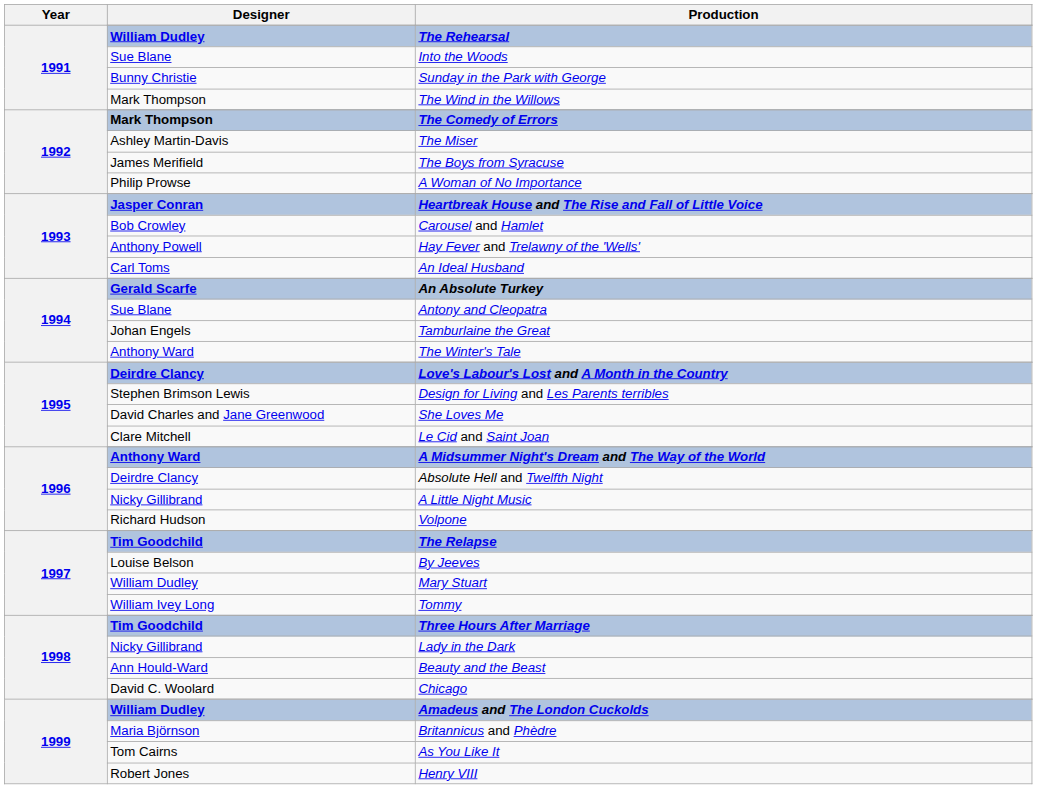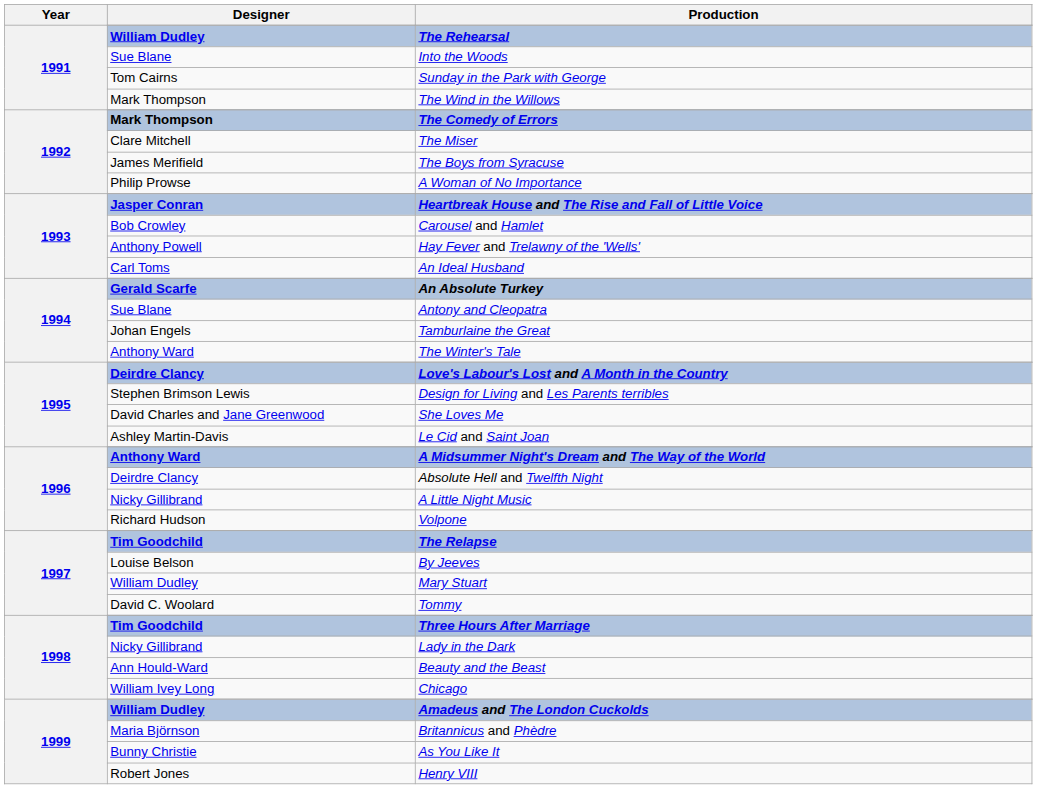 <table class="wikitable" style="width:98%;">
 <tr style="background:#bebebe;">
 <th style="width:10%;">Year</th>
 <th style="width:30%;">Designer</th>
 <th style="width:60%;">Production</th>
 </tr>
 <tr>
 <th rowspan="5" align="center"><a href='#'>1991</a></th>
 </tr>
 <tr style="background:#B0C4DE">
 <td><strong><a href='#'>William Dudley</a></strong></td>
 <td><strong><em><a href='#'>The Rehearsal</a></em></strong></td>
 </tr>
 <tr>
 <td><a href='#'>Sue Blane</a></td>
 <td><em><a href='#'>Into the Woods</a></em></td>
 </tr>
 <tr>
-<td><a href='#'>Bunny Christie</a></td>
+<td>Tom Cairns</td>
 <td><em><a href='#'>Sunday in the Park with George</a></em></td>
 </tr>
 <tr>
 <td>Mark Thompson</td>
 <td><em><a href='#'>The Wind in the Willows</a></em></td>
 </tr>
 <tr>
 <th rowspan="5" align="center"><a href='#'>1992</a></th>
 </tr>
 <tr style="background:#B0C4DE">
 <td><strong>Mark Thompson</strong></td>
 <td><strong><em><a href='#'>The Comedy of Errors</a></em></strong></td>
 </tr>
 <tr>
-<td>Ashley Martin-Davis</td>
+<td>Clare Mitchell</td>
 <td><em><a href='#'>The Miser</a></em></td>
 </tr>
 <tr>
 <td>James Merifield</td>
 <td><em><a href='#'>The Boys from Syracuse</a></em></td>
 </tr>
 <tr>
 <td>Philip Prowse</td>
 <td><em><a href='#'>A Woman of No Importance</a></em></td>
 </tr>
 <tr>
 <th rowspan="5" align="center"><a href='#'>1993</a></th>
 </tr>
 <tr style="background:#B0C4DE">
 <td><strong><a href='#'>Jasper Conran</a></strong></td>
 <td><strong><em><a href='#'>Heartbreak House</a><em> and </em><a href='#'>The Rise and Fall of Little Voice</a></em></strong></td>
 </tr>
 <tr>
 <td><a href='#'>Bob Crowley</a></td>
 <td><em><a href='#'>Carousel</a></em> and <em><a href='#'>Hamlet</a></em></td>
 </tr>
 <tr>
 <td><a href='#'>Anthony Powell</a></td>
 <td><em><a href='#'>Hay Fever</a></em> and <em><a href='#'>Trelawny of the 'Wells'</a></em></td>
 </tr>
 <tr>
 <td><a href='#'>Carl Toms</a></td>
 <td><em><a href='#'>An Ideal Husband</a></em></td>
 </tr>
 <tr>
 <th rowspan="5" align="center"><a href='#'>1994</a></th>
 </tr>
 <tr style="background:#B0C4DE">
 <td><strong><a href='#'>Gerald Scarfe</a></strong></td>
 <td><strong><em>An Absolute Turkey</em></strong></td>
 </tr>
 <tr>
 <td><a href='#'>Sue Blane</a></td>
 <td><em><a href='#'>Antony and Cleopatra</a></em></td>
 </tr>
 <tr>
 <td>Johan Engels</td>
 <td><em><a href='#'>Tamburlaine the Great</a></em></td>
 </tr>
 <tr>
 <td><a href='#'>Anthony Ward</a></td>
 <td><em><a href='#'>The Winter's Tale</a></em></td>
 </tr>
 <tr>
 <th rowspan="5" align="center"><a href='#'>1995</a></th>
 </tr>
 <tr style="background:#B0C4DE">
 <td><strong><a href='#'>Deirdre Clancy</a></strong></td>
 <td><strong><em><a href='#'>Love's Labour's Lost</a><em> and </em><a href='#'>A Month in the Country</a></em></strong></td>
 </tr>
 <tr>
 <td>Stephen Brimson Lewis</td>
 <td><em><a href='#'>Design for Living</a></em> and <em><a href='#'>Les Parents terribles</a></em></td>
 </tr>
 <tr>
 <td>David Charles and <a href='#'>Jane Greenwood</a></td>
 <td><em><a href='#'>She Loves Me</a></em></td>
 </tr>
 <tr>
-<td>Clare Mitchell</td>
+<td>Ashley Martin-Davis</td>
 <td><em><a href='#'>Le Cid</a></em> and <em><a href='#'>Saint Joan</a></em></td>
 </tr>
 <tr>
 <th rowspan="5" align="center"><a href='#'>1996</a></th>
 </tr>
 <tr style="background:#B0C4DE">
 <td><strong><a href='#'>Anthony Ward</a></strong></td>
 <td><strong><em><a href='#'>A Midsummer Night's Dream</a><em> and </em><a href='#'>The Way of the World</a></em></strong></td>
 </tr>
 <tr>
 <td><a href='#'>Deirdre Clancy</a></td>
 <td><em>Absolute Hell</em> and <em><a href='#'>Twelfth Night</a></em></td>
 </tr>
 <tr>
 <td><a href='#'>Nicky Gillibrand</a></td>
 <td><em><a href='#'>A Little Night Music</a></em></td>
 </tr>
 <tr>
 <td>Richard Hudson</td>
 <td><em><a href='#'>Volpone</a></em></td>
 </tr>
 <tr>
 <th rowspan="5" align="center"><a href='#'>1997</a></th>
 </tr>
 <tr style="background:#B0C4DE">
 <td><strong><a href='#'>Tim Goodchild</a></strong></td>
 <td><strong><em><a href='#'>The Relapse</a></em></strong></td>
 </tr>
 <tr>
 <td>Louise Belson</td>
 <td><em><a href='#'>By Jeeves</a></em></td>
 </tr>
 <tr>
 <td><a href='#'>William Dudley</a></td>
 <td><em><a href='#'>Mary Stuart</a></em></td>
 </tr>
 <tr>
-<td><a href='#'>William Ivey Long</a></td>
+<td>David C. Woolard</td>
 <td><em><a href='#'>Tommy</a></em></td>
 </tr>
 <tr>
 <th rowspan="5" align="center"><a href='#'>1998</a></th>
 </tr>
 <tr style="background:#B0C4DE">
 <td><strong><a href='#'>Tim Goodchild</a></strong></td>
 <td><strong><em><a href='#'>Three Hours After Marriage</a></em></strong></td>
 </tr>
 <tr>
 <td><a href='#'>Nicky Gillibrand</a></td>
 <td><em><a href='#'>Lady in the Dark</a></em></td>
 </tr>
 <tr>
 <td><a href='#'>Ann Hould-Ward</a></td>
 <td><em><a href='#'>Beauty and the Beast</a></em></td>
 </tr>
 <tr>
-<td>David C. Woolard</td>
+<td><a href='#'>William Ivey Long</a></td>
 <td><em><a href='#'>Chicago</a></em></td>
 </tr>
 <tr>
 <th rowspan="5" align="center"><a href='#'>1999</a></th>
 </tr>
 <tr style="background:#B0C4DE">
 <td><strong><a href='#'>William Dudley</a></strong></td>
 <td><strong><em><a href='#'>Amadeus</a><em> and </em><a href='#'>The London Cuckolds</a></em></strong></td>
 </tr>
 <tr>
 <td><a href='#'>Maria Björnson</a></td>
 <td><em><a href='#'>Britannicus</a></em> and <em><a href='#'>Phèdre</a></em></td>
 </tr>
 <tr>
-<td>Tom Cairns</td>
+<td><a href='#'>Bunny Christie</a></td>
 <td><em><a href='#'>As You Like It</a></em></td>
 </tr>
 <tr>
 <td>Robert Jones</td>
 <td><em><a href='#'>Henry VIII</a></em></td>
 </tr>
 </table>
